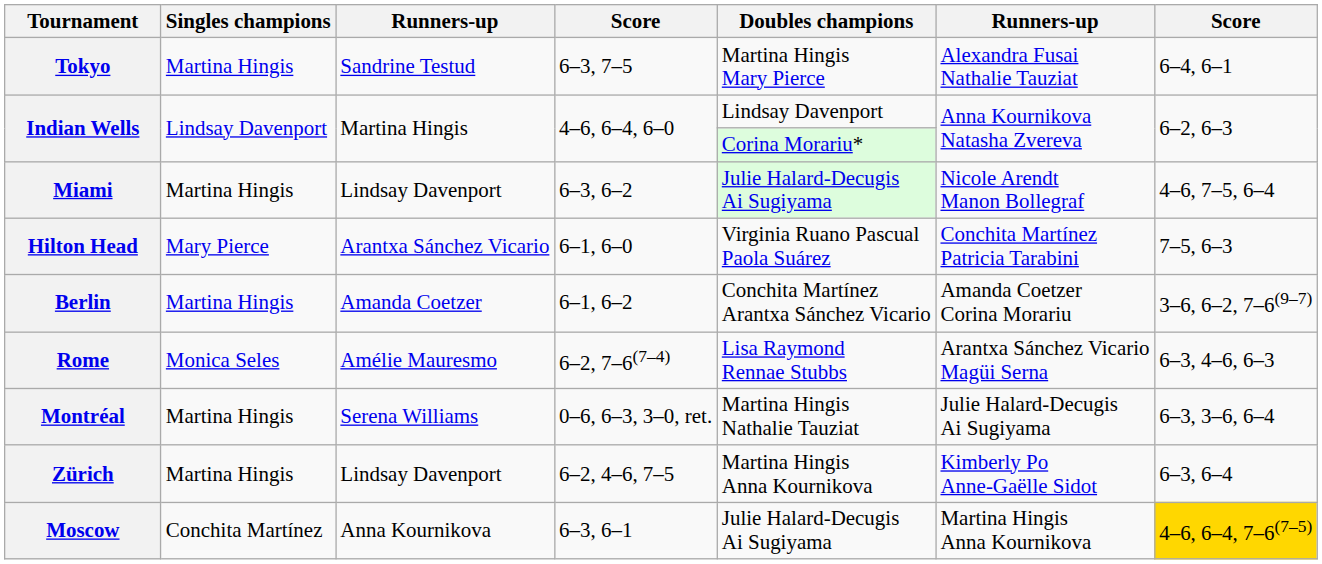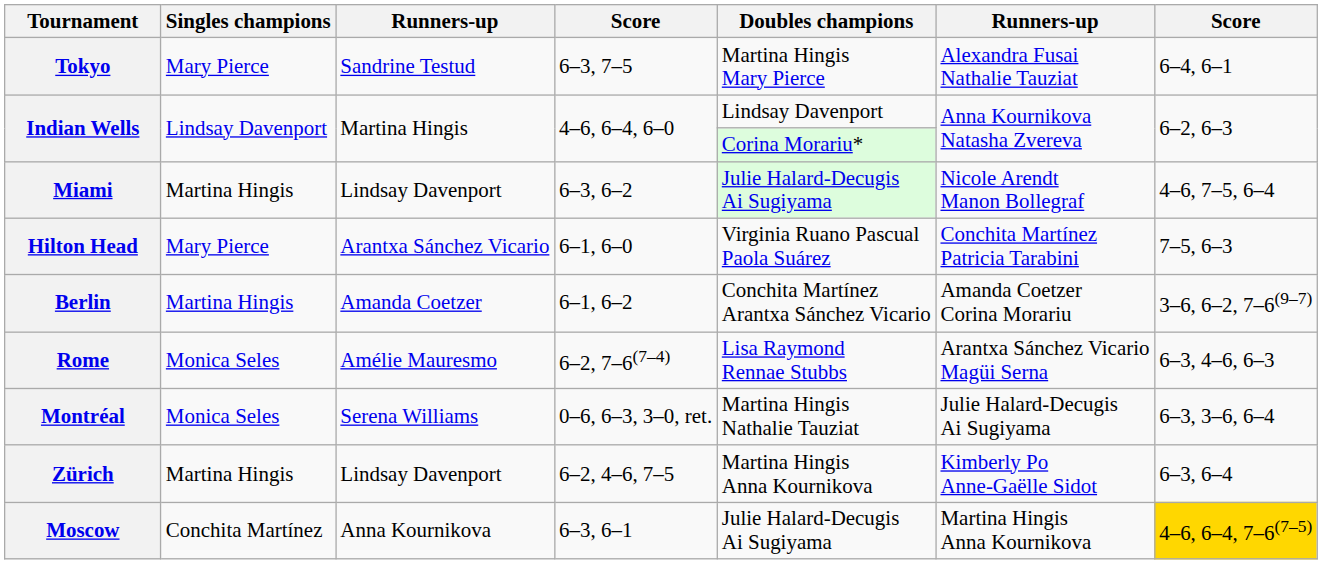 <table class="wikitable plainrowheaders">
 <tr>
 <th scope="col" style="min-width:7em">Tournament</th>
 <th scope="col">Singles champions</th>
 <th scope="col">Runners-up</th>
 <th scope="col">Score</th>
 <th scope="col">Doubles champions</th>
 <th scope="col">Runners-up</th>
 <th scope="col">Score</th>
 </tr>
 <tr>
 <th scope="row"><strong><a href='#'>Tokyo</a></strong><br></th>
-<td> <a href='#'>Martina Hingis</a></td>
+<td> <a href='#'>Mary Pierce</a></td>
 <td> <a href='#'>Sandrine Testud</a></td>
 <td>6–3, 7–5</td>
 <td> Martina Hingis <br>  <a href='#'>Mary Pierce</a></td>
 <td> <a href='#'>Alexandra Fusai</a> <br>  <a href='#'>Nathalie Tauziat</a></td>
 <td>6–4, 6–1</td>
 </tr>
 <tr>
 <th scope="row" rowspan=2><strong><a href='#'>Indian Wells</a></strong><br></th>
 <td rowspan="2"> <a href='#'>Lindsay Davenport</a></td>
 <td rowspan="2"> Martina Hingis</td>
 <td rowspan="2">4–6, 6–4, 6–0</td>
 <td> Lindsay Davenport</td>
 <td rowspan="2"> <a href='#'>Anna Kournikova</a> <br>  <a href='#'>Natasha Zvereva</a></td>
 <td rowspan="2">6–2, 6–3</td>
 </tr>
 <tr>
 <td style="background:#ddfddd"> <a href='#'>Corina Morariu</a>*</td>
 </tr>
 <tr>
 <th scope="row"><strong><a href='#'>Miami</a></strong><br></th>
 <td> Martina Hingis</td>
 <td> Lindsay Davenport</td>
 <td>6–3, 6–2</td>
 <td style="background:#ddfddd"> <a href='#'>Julie Halard-Decugis</a> <br>  <a href='#'>Ai Sugiyama</a></td>
 <td> <a href='#'>Nicole Arendt</a> <br>  <a href='#'>Manon Bollegraf</a></td>
 <td>4–6, 7–5, 6–4</td>
 </tr>
 <tr>
 <th scope="row"><strong><a href='#'>Hilton Head</a></strong><br></th>
 <td> <a href='#'>Mary Pierce</a></td>
 <td> <a href='#'>Arantxa Sánchez Vicario</a></td>
 <td>6–1, 6–0</td>
 <td> Virginia Ruano Pascual <br>  <a href='#'>Paola Suárez</a></td>
 <td> <a href='#'>Conchita Martínez</a> <br>  <a href='#'>Patricia Tarabini</a></td>
 <td>7–5, 6–3</td>
 </tr>
 <tr>
 <th scope="row"><strong><a href='#'>Berlin</a></strong><br></th>
 <td> <a href='#'>Martina Hingis</a></td>
 <td> <a href='#'>Amanda Coetzer</a></td>
 <td>6–1, 6–2</td>
 <td> Conchita Martínez <br>  Arantxa Sánchez Vicario</td>
 <td> Amanda Coetzer <br>  Corina Morariu</td>
 <td>3–6, 6–2, 7–6<sup>(9–7)</sup></td>
 </tr>
 <tr>
 <th scope="row"><strong><a href='#'>Rome</a></strong><br></th>
 <td> <a href='#'>Monica Seles</a></td>
 <td> <a href='#'>Amélie Mauresmo</a></td>
 <td>6–2, 7–6<sup>(7–4)</sup></td>
 <td> <a href='#'>Lisa Raymond</a> <br>  <a href='#'>Rennae Stubbs</a></td>
 <td> Arantxa Sánchez Vicario <br>  <a href='#'>Magüi Serna</a></td>
 <td>6–3, 4–6, 6–3</td>
 </tr>
 <tr>
 <th scope="row"><strong><a href='#'>Montréal</a></strong><br></th>
-<td> Martina Hingis</td>
+<td> <a href='#'>Monica Seles</a></td>
 <td> <a href='#'>Serena Williams</a></td>
 <td>0–6, 6–3, 3–0, ret.</td>
 <td> Martina Hingis <br>  Nathalie Tauziat</td>
 <td> Julie Halard-Decugis <br>  Ai Sugiyama</td>
 <td>6–3, 3–6, 6–4</td>
 </tr>
 <tr>
 <th scope="row"><strong><a href='#'>Zürich</a></strong><br></th>
 <td> Martina Hingis</td>
 <td> Lindsay Davenport</td>
 <td>6–2, 4–6, 7–5</td>
 <td> Martina Hingis <br>  Anna Kournikova</td>
 <td> <a href='#'>Kimberly Po</a> <br>  <a href='#'>Anne-Gaëlle Sidot</a></td>
 <td>6–3, 6–4</td>
 </tr>
 <tr>
 <th scope="row"><strong><a href='#'>Moscow</a></strong><br></th>
 <td> Conchita Martínez</td>
 <td> Anna Kournikova</td>
 <td>6–3, 6–1</td>
 <td> Julie Halard-Decugis <br>  Ai Sugiyama</td>
 <td> Martina Hingis <br>  Anna Kournikova</td>
 <td style="background: gold;">4–6, 6–4, 7–6<sup>(7–5)</sup></td>
 </tr>
 </table>
